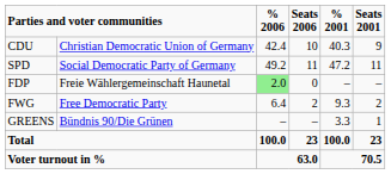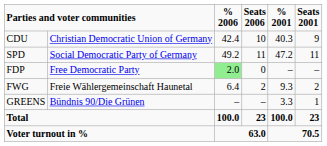 <table class="wikitable">
 <tr --  class="hintergrundfarbe5">
 <td colspan="2"><strong>Parties and voter communities</strong></td>
 <td align="center"><strong>%<br>2006</strong></td>
 <td align="center"><strong>Seats<br>2006</strong></td>
 <td align="center"><strong>%<br>2001</strong></td>
 <td align="center"><strong>Seats<br>2001</strong></td>
 </tr>
 <tr --->
 <td>CDU</td>
 <td><a href='#'>Christian Democratic Union of Germany</a></td>
 <td align="right">42.4</td>
 <td align="right">10</td>
 <td align="right">40.3</td>
 <td align="right">9</td>
 </tr>
 <tr --->
 <td>SPD</td>
 <td><a href='#'>Social Democratic Party of Germany</a></td>
 <td align="right">49.2</td>
 <td align="right">11</td>
 <td align="right">47.2</td>
 <td align="right">11</td>
 </tr>
 <tr --->
 <td>FDP</td>
-<td>Freie Wählergemeinschaft Haunetal</td>
+<td><a href='#'>Free Democratic Party</a></td>
 <td align="right" style="background: lightgreen;">2.0</td>
 <td align="right">0</td>
 <td align="right">–</td>
 <td align="right">–</td>
 </tr>
 <tr --->
 <td>FWG</td>
-<td><a href='#'>Free Democratic Party</a></td>
+<td>Freie Wählergemeinschaft Haunetal</td>
 <td align="right">6.4</td>
 <td align="right">2</td>
 <td align="right">9.3</td>
 <td align="right">2</td>
 </tr>
 <tr --->
 <td>GREENS</td>
 <td><a href='#'>Bündnis 90/Die Grünen</a></td>
 <td align="right">–</td>
 <td align="right">–</td>
 <td align="right">3.3</td>
 <td align="right">1</td>
 </tr>
 <tr -- class="hintergrundfarbe5">
 <td colspan="2"><strong>Total</strong></td>
 <td align="right"><strong>100.0</strong></td>
 <td align="right"><strong>23</strong></td>
 <td align="right"><strong>100.0</strong></td>
 <td align="right"><strong>23</strong></td>
 </tr>
 <tr -- class="hintergrundfarbe5">
 <td colspan="2"><strong>Voter turnout in %</strong></td>
 <td colspan="2" align="right"><strong>63.0</strong></td>
 <td colspan="2" align="right"><strong>70.5</strong></td>
 </tr>
 </table>
